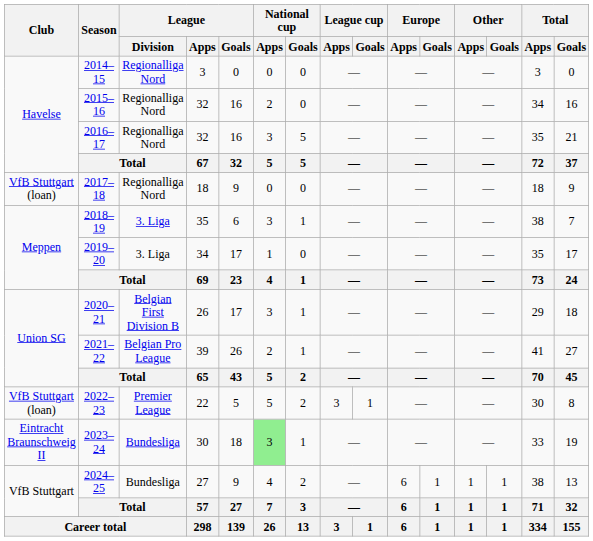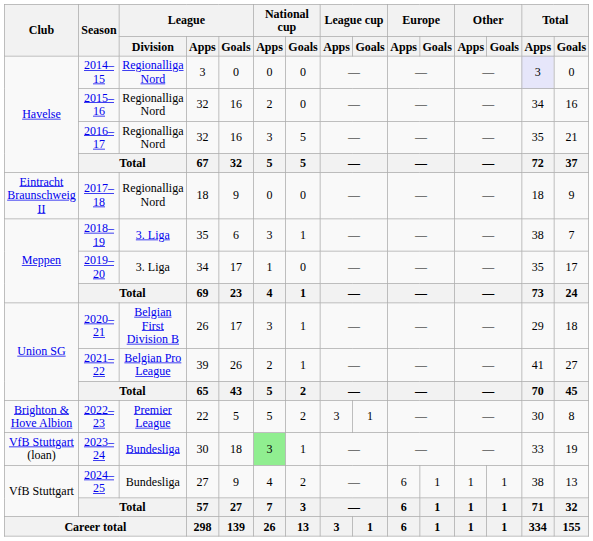 <table class="wikitable" style="text-align:center">
 <tr>
 <th rowspan="2">Club</th>
 <th rowspan="2">Season</th>
 <th colspan="3">League</th>
 <th colspan="2">National cup</th>
 <th colspan="2">League cup</th>
 <th colspan="2">Europe</th>
 <th colspan="2">Other</th>
 <th colspan="2">Total</th>
 </tr>
 <tr>
 <th>Division</th>
 <th>Apps</th>
 <th>Goals</th>
 <th>Apps</th>
 <th>Goals</th>
 <th>Apps</th>
 <th>Goals</th>
 <th>Apps</th>
 <th>Goals</th>
 <th>Apps</th>
 <th>Goals</th>
 <th>Apps</th>
 <th>Goals</th>
 </tr>
 <tr>
 <td rowspan="4"><a href='#'>Havelse</a></td>
 <td><a href='#'>2014–15</a></td>
 <td><a href='#'>Regionalliga Nord</a></td>
 <td>3</td>
 <td>0</td>
 <td>0</td>
 <td>0</td>
 <td colspan="2">—</td>
 <td colspan="2">—</td>
 <td colspan="2">—</td>
-<td>3</td>
+<td style="background: lavender;">3</td>
 <td>0</td>
 </tr>
 <tr>
 <td><a href='#'>2015–16</a></td>
 <td>Regionalliga Nord</td>
 <td>32</td>
 <td>16</td>
 <td>2</td>
 <td>0</td>
 <td colspan="2">—</td>
 <td colspan="2">—</td>
 <td colspan="2">—</td>
 <td>34</td>
 <td>16</td>
 </tr>
 <tr>
 <td><a href='#'>2016–17</a></td>
 <td>Regionalliga Nord</td>
 <td>32</td>
 <td>16</td>
 <td>3</td>
 <td>5</td>
 <td colspan="2">—</td>
 <td colspan="2">—</td>
 <td colspan="2">—</td>
 <td>35</td>
 <td>21</td>
 </tr>
 <tr>
 <th colspan="2">Total</th>
 <th>67</th>
 <th>32</th>
 <th>5</th>
 <th>5</th>
 <th colspan="2">—</th>
 <th colspan="2">—</th>
 <th colspan="2">—</th>
 <th>72</th>
 <th>37</th>
 </tr>
 <tr>
-<td><a href='#'>VfB Stuttgart</a> (loan)</td>
+<td><a href='#'>Eintracht Braunschweig II</a></td>
 <td><a href='#'>2017–18</a></td>
 <td>Regionalliga Nord</td>
 <td>18</td>
 <td>9</td>
 <td>0</td>
 <td>0</td>
 <td colspan="2">—</td>
 <td colspan="2">—</td>
 <td colspan="2">—</td>
 <td>18</td>
 <td>9</td>
 </tr>
 <tr>
 <td rowspan="3"><a href='#'>Meppen</a></td>
 <td><a href='#'>2018–19</a></td>
 <td><a href='#'>3. Liga</a></td>
 <td>35</td>
 <td>6</td>
 <td>3</td>
 <td>1</td>
 <td colspan="2">—</td>
 <td colspan="2">—</td>
 <td colspan="2">—</td>
 <td>38</td>
 <td>7</td>
 </tr>
 <tr>
 <td><a href='#'>2019–20</a></td>
 <td>3. Liga</td>
 <td>34</td>
 <td>17</td>
 <td>1</td>
 <td>0</td>
 <td colspan="2">—</td>
 <td colspan="2">—</td>
 <td colspan="2">—</td>
 <td>35</td>
 <td>17</td>
 </tr>
 <tr>
 <th colspan="2">Total</th>
 <th>69</th>
 <th>23</th>
 <th>4</th>
 <th>1</th>
 <th colspan="2">—</th>
 <th colspan="2">—</th>
 <th colspan="2">—</th>
 <th>73</th>
 <th>24</th>
 </tr>
 <tr>
 <td rowspan="3"><a href='#'>Union SG</a></td>
 <td><a href='#'>2020–21</a></td>
 <td><a href='#'>Belgian First Division B</a></td>
 <td>26</td>
 <td>17</td>
 <td>3</td>
 <td>1</td>
 <td colspan="2">—</td>
 <td colspan="2">—</td>
 <td colspan="2">—</td>
 <td>29</td>
 <td>18</td>
 </tr>
 <tr>
 <td><a href='#'>2021–22</a></td>
 <td><a href='#'>Belgian Pro League</a></td>
 <td>39</td>
 <td>26</td>
 <td>2</td>
 <td>1</td>
 <td colspan="2">—</td>
 <td colspan="2">—</td>
 <td colspan="2">—</td>
 <td>41</td>
 <td>27</td>
 </tr>
 <tr>
 <th colspan="2">Total</th>
 <th>65</th>
 <th>43</th>
 <th>5</th>
 <th>2</th>
 <th colspan="2">—</th>
 <th colspan="2">—</th>
 <th colspan="2">—</th>
 <th>70</th>
 <th>45</th>
 </tr>
 <tr>
-<td><a href='#'>VfB Stuttgart</a> (loan)</td>
+<td><a href='#'>Brighton & Hove Albion</a></td>
 <td><a href='#'>2022–23</a></td>
 <td><a href='#'>Premier League</a></td>
 <td>22</td>
 <td>5</td>
 <td>5</td>
 <td>2</td>
 <td>3</td>
 <td>1</td>
 <td colspan="2">—</td>
 <td colspan="2">—</td>
 <td>30</td>
 <td>8</td>
 </tr>
 <tr>
-<td><a href='#'>Eintracht Braunschweig II</a></td>
+<td><a href='#'>VfB Stuttgart</a> (loan)</td>
 <td><a href='#'>2023–24</a></td>
 <td><a href='#'>Bundesliga</a></td>
 <td>30</td>
 <td>18</td>
 <td style="background: lightgreen;">3</td>
 <td>1</td>
 <td colspan="2">—</td>
 <td colspan="2">—</td>
 <td colspan="2">—</td>
 <td>33</td>
 <td>19</td>
 </tr>
 <tr>
 <td rowspan="2">VfB Stuttgart</td>
 <td><a href='#'>2024–25</a></td>
 <td>Bundesliga</td>
 <td>27</td>
 <td>9</td>
 <td>4</td>
 <td>2</td>
 <td colspan="2">—</td>
 <td>6</td>
 <td>1</td>
 <td>1</td>
 <td>1</td>
 <td>38</td>
 <td>13</td>
 </tr>
 <tr>
 <th colspan="2">Total</th>
 <th>57</th>
 <th>27</th>
 <th>7</th>
 <th>3</th>
 <th colspan="2">—</th>
 <th>6</th>
 <th>1</th>
 <th>1</th>
 <th>1</th>
 <th>71</th>
 <th>32</th>
 </tr>
 <tr>
 <th colspan="3">Career total</th>
 <th>298</th>
 <th>139</th>
 <th>26</th>
 <th>13</th>
 <th>3</th>
 <th>1</th>
 <th>6</th>
 <th>1</th>
 <th>1</th>
 <th>1</th>
 <th>334</th>
 <th>155</th>
 </tr>
 </table>
